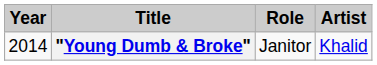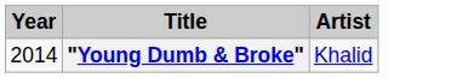 <table class="wikitable plainrowheaders">
 <tr>
 <th scope="col" style="background: #CCCCCC;">Year</th>
 <th scope="col" style="background: #CCCCCC;">Title</th>
-<th scope="col" style="background: #CCCCCC;">Role</th>
 <th scope="col" style="background: #CCCCCC;">Artist</th>
 </tr>
 <tr>
 <td>2014</td>
 <th scope="row">"<a href='#'>Young Dumb & Broke</a>"</th>
-<td>Janitor</td>
 <td><a href='#'>Khalid</a></td>
 </tr>
 </table>
